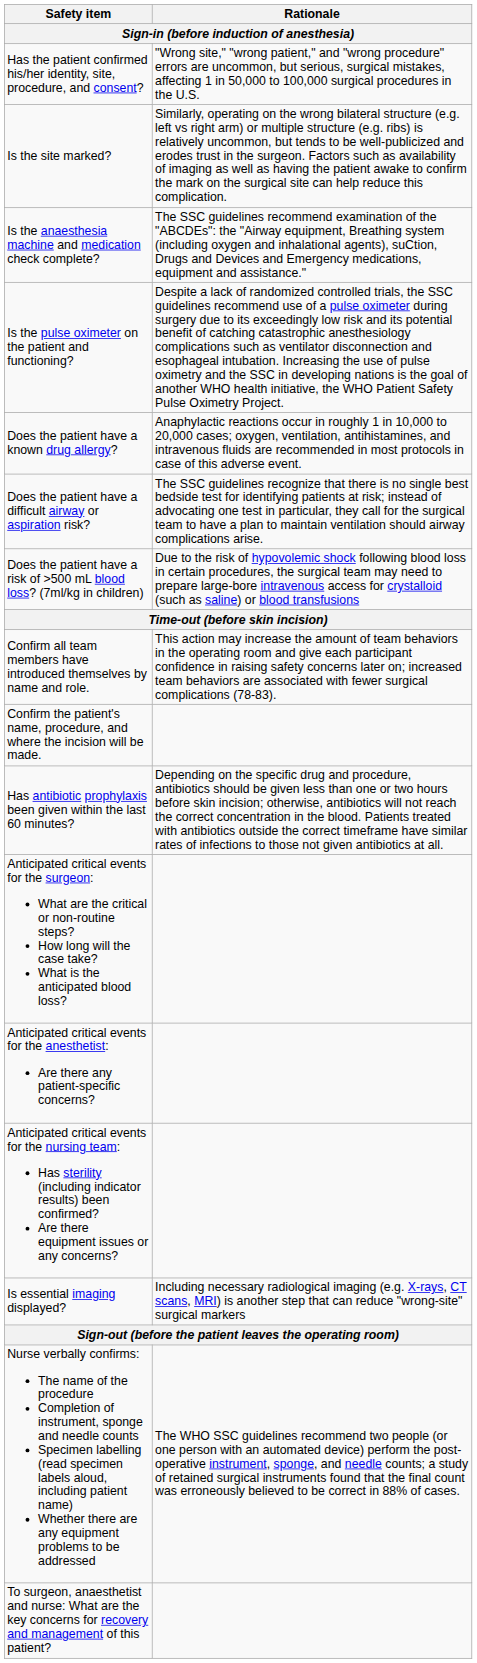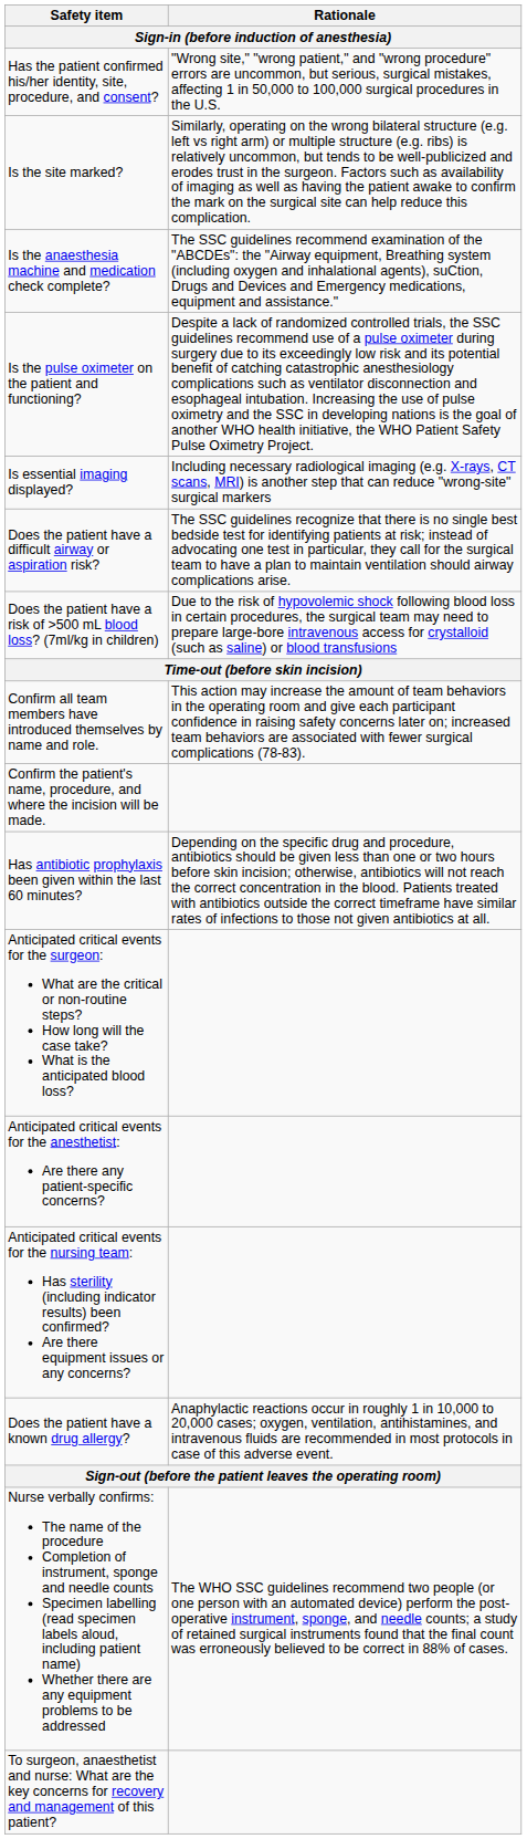 <table class="wikitable">
 <tr>
 <th>Safety item</th>
 <th>Rationale</th>
 </tr>
 <tr>
 <th colspan="2" style="text-align: center;"><em>Sign-in (before induction of anesthesia)</em></th>
 </tr>
 <tr>
 <td>Has the patient confirmed his/her identity, site, procedure, and <a href='#'>consent</a>?</td>
 <td>"Wrong site," "wrong patient," and "wrong procedure" errors are uncommon, but serious, surgical mistakes, affecting 1 in 50,000 to 100,000 surgical procedures in the U.S.</td>
 </tr>
 <tr>
 <td>Is the site marked?</td>
 <td>Similarly, operating on the wrong bilateral structure (e.g. left vs right arm) or multiple structure (e.g. ribs) is relatively uncommon, but tends to be well-publicized and erodes trust in the surgeon.  Factors such as availability of imaging as well as having the patient awake to confirm the mark on the surgical site can help reduce this complication.</td>
 </tr>
 <tr>
 <td>Is the <a href='#'>anaesthesia machine</a> and <a href='#'>medication</a> check complete?</td>
 <td>The SSC guidelines recommend examination of the "ABCDEs": the "Airway equipment, Breathing system (including oxygen and inhalational agents), suCtion, Drugs and Devices and Emergency medications, equipment and assistance."</td>
 </tr>
 <tr>
 <td>Is the <a href='#'>pulse oximeter</a> on the patient and functioning?</td>
 <td>Despite a lack of randomized controlled trials, the SSC guidelines recommend use of a <a href='#'>pulse oximeter</a> during surgery due to its exceedingly low risk and its potential benefit of catching catastrophic anesthesiology complications such as ventilator disconnection and esophageal intubation.  Increasing the use of pulse oximetry and the SSC in developing nations is the goal of another WHO health initiative, the WHO Patient Safety Pulse Oximetry Project.</td>
 </tr>
 <tr>
-<td>Does the patient have a known <a href='#'>drug allergy</a>?</td>
-<td>Anaphylactic reactions occur in roughly 1 in 10,000 to 20,000 cases; oxygen, ventilation, antihistamines, and intravenous fluids are recommended in most protocols in case of this adverse event.</td>
+<td>Is essential <a href='#'>imaging</a> displayed?</td>
+<td>Including necessary radiological imaging (e.g. <a href='#'>X-rays</a>, <a href='#'>CT scans</a>, <a href='#'>MRI</a>) is another step that can reduce "wrong-site" surgical markers</td>
 </tr>
 <tr>
 <td>Does the patient have a difficult <a href='#'>airway</a> or <a href='#'>aspiration</a> risk?</td>
 <td>The SSC guidelines recognize that there is no single best bedside test for identifying patients at risk; instead of advocating one test in particular, they call for the surgical team to have a plan to maintain ventilation should airway complications arise.</td>
 </tr>
 <tr>
 <td>Does the patient have a risk of >500 mL <a href='#'>blood loss</a>? (7ml/kg in children)</td>
 <td>Due to the risk of <a href='#'>hypovolemic shock</a> following blood loss in certain procedures, the surgical team may need to prepare large-bore <a href='#'>intravenous</a> access for <a href='#'>crystalloid</a> (such as <a href='#'>saline</a>) or <a href='#'>blood transfusions</a></td>
 </tr>
 <tr>
 <th colspan="2" style="text-align: center;"><em>Time-out (before skin incision)</em></th>
 </tr>
 <tr>
 <td>Confirm all team members have introduced themselves by name and role.</td>
 <td>This action may increase the amount of team behaviors in the operating room and give each participant confidence in raising safety concerns later on; increased team behaviors are associated with fewer surgical complications (78-83).</td>
 </tr>
 <tr>
 <td>Confirm the patient's name, procedure, and where the incision will be made.</td>
 <td></td>
 </tr>
 <tr>
 <td>Has <a href='#'>antibiotic</a> <a href='#'>prophylaxis</a> been given within the last 60 minutes?</td>
 <td>Depending on the specific drug and procedure, antibiotics should be given less than one or two hours before skin incision; otherwise, antibiotics will not reach the correct concentration in the blood.  Patients treated with antibiotics outside the correct timeframe have similar rates of infections to those not given antibiotics at all.</td>
 </tr>
 <tr>
 <td row span="4">Anticipated critical events for the <a href='#'>surgeon</a>:<br><ul><li>What are the critical or non-routine steps?</li><li>How long will the case take?</li><li>What is the anticipated blood loss?</li></ul></td>
 <td></td>
 </tr>
 <tr>
 <td row span="2">Anticipated critical events for the <a href='#'>anesthetist</a>:<br><ul><li>Are there any patient-specific concerns?</li></ul></td>
 <td></td>
 </tr>
 <tr>
 <td row span="3">Anticipated critical events for the <a href='#'>nursing team</a>:<br><ul><li>Has <a href='#'>sterility</a> (including indicator results) been confirmed?</li><li>Are there equipment issues or any concerns?</li></ul></td>
 <td></td>
 </tr>
 <tr>
-<td>Is essential <a href='#'>imaging</a> displayed?</td>
-<td>Including necessary radiological imaging (e.g. <a href='#'>X-rays</a>, <a href='#'>CT scans</a>, <a href='#'>MRI</a>) is another step that can reduce "wrong-site" surgical markers</td>
+<td>Does the patient have a known <a href='#'>drug allergy</a>?</td>
+<td>Anaphylactic reactions occur in roughly 1 in 10,000 to 20,000 cases; oxygen, ventilation, antihistamines, and intravenous fluids are recommended in most protocols in case of this adverse event.</td>
 </tr>
 <tr>
 <th colspan="2" style="text-align: center;"><em>Sign-out (before the patient leaves the operating room)</em></th>
 </tr>
 <tr>
 <td row span="5">Nurse verbally confirms:<br><ul><li>The name of the procedure</li><li>Completion of instrument, sponge and needle counts</li><li>Specimen labelling (read specimen labels aloud, including patient name)</li><li>Whether there are any equipment problems to be addressed</li></ul></td>
 <td>The WHO SSC guidelines recommend two people (or one person with an automated device) perform the post-operative <a href='#'>instrument</a>, <a href='#'>sponge</a>, and <a href='#'>needle</a> counts; a study of retained surgical instruments found that the final count was erroneously believed to be correct in 88% of cases.</td>
 </tr>
 <tr>
 <td>To surgeon, anaesthetist and nurse: What are the key concerns for <a href='#'>recovery and management</a> of this patient?</td>
 <td></td>
 </tr>
 </table>
